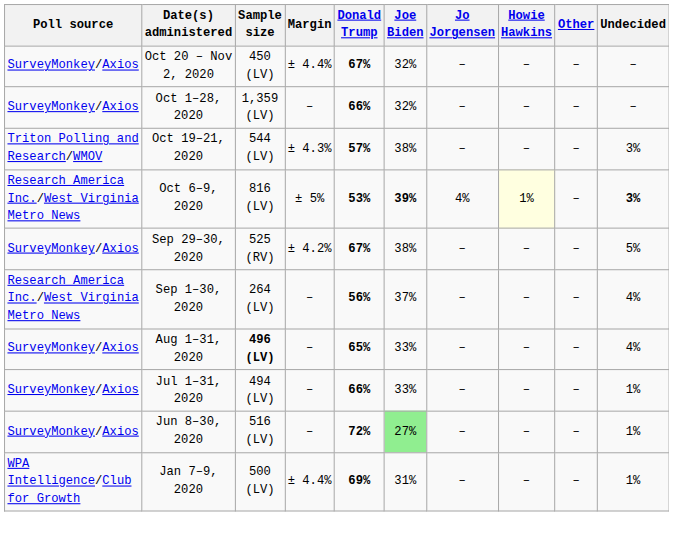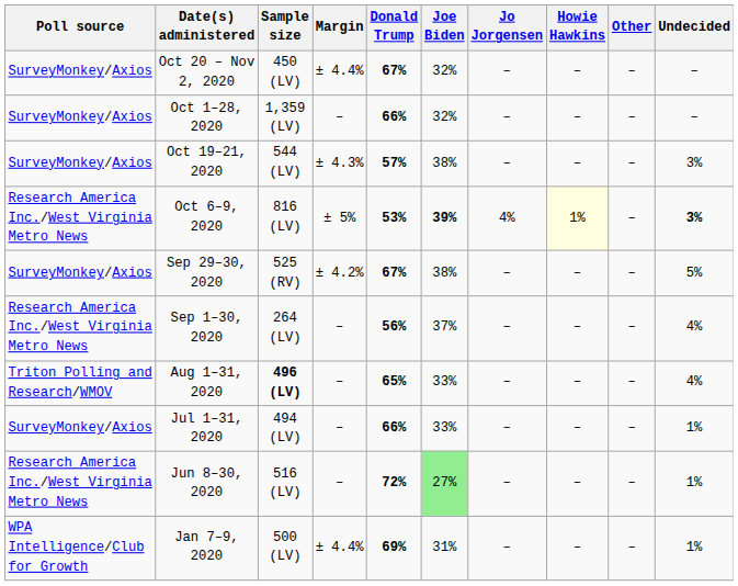 <table class="wikitable sortable" style="text-align:center;font-size:90%;line-height:17px">
 <tr>
 <th>Poll source</th>
 <th>Date(s)<br>administered</th>
 <th>Sample<br>size</th>
 <th>Margin<br></th>
 <th class="unsortable"><a href='#'>Donald<br>Trump</a><br></th>
 <th class="unsortable"><a href='#'>Joe<br>Biden</a><br></th>
 <th class="unsortable"><a href='#'>Jo<br>Jorgensen</a><br></th>
 <th class="unsortable"><a href='#'>Howie<br>Hawkins</a><br></th>
 <th class="unsortable"><a href='#'>Other</a></th>
 <th class="unsortable">Undecided</th>
 </tr>
 <tr>
 <td style="text-align:left;"><a href='#'>SurveyMonkey</a>/<a href='#'>Axios</a></td>
 <td>Oct 20 – Nov 2, 2020</td>
 <td>450 (LV)</td>
 <td>± 4.4%</td>
 <td><strong>67%</strong></td>
 <td>32%</td>
 <td>–</td>
 <td>–</td>
 <td>–</td>
 <td>–</td>
 </tr>
 <tr>
 <td style="text-align:left;"><a href='#'>SurveyMonkey</a>/<a href='#'>Axios</a></td>
 <td>Oct 1–28, 2020</td>
 <td>1,359 (LV)</td>
 <td>–</td>
 <td><strong>66%</strong></td>
 <td>32%</td>
 <td>–</td>
 <td>–</td>
 <td>–</td>
 <td>–</td>
 </tr>
 <tr>
-<td style="text-align:left;"><a href='#'>Triton Polling and Research</a>/<a href='#'>WMOV</a></td>
+<td style="text-align:left;"><a href='#'>SurveyMonkey</a>/<a href='#'>Axios</a></td>
 <td>Oct 19–21, 2020</td>
 <td>544 (LV)</td>
 <td>± 4.3%</td>
 <td><strong>57%</strong></td>
 <td>38%</td>
 <td>–</td>
 <td>–</td>
 <td>–</td>
 <td>3%</td>
 </tr>
 <tr>
 <td style="text-align:left;"><a href='#'>Research America Inc.</a>/<a href='#'>West Virginia Metro News</a></td>
 <td>Oct 6–9, 2020</td>
 <td>816 (LV)</td>
 <td>± 5%</td>
 <td><strong>53%</strong></td>
 <td><strong>39%</strong></td>
 <td>4%</td>
 <td style="background: lightyellow;">1%</td>
 <td>–</td>
 <td><strong>3%</strong></td>
 </tr>
 <tr>
 <td style="text-align:left;"><a href='#'>SurveyMonkey</a>/<a href='#'>Axios</a></td>
 <td>Sep 29–30, 2020</td>
 <td>525 (RV)</td>
 <td>± 4.2%</td>
 <td><strong>67%</strong></td>
 <td>38%</td>
 <td>–</td>
 <td>–</td>
 <td>–</td>
 <td>5%</td>
 </tr>
 <tr>
 <td style="text-align:left;"><a href='#'>Research America Inc.</a>/<a href='#'>West Virginia Metro News</a></td>
 <td>Sep 1–30, 2020</td>
 <td>264 (LV)</td>
 <td>–</td>
 <td><strong>56%</strong></td>
 <td>37%</td>
 <td>–</td>
 <td>–</td>
 <td>–</td>
 <td>4%</td>
 </tr>
 <tr>
-<td style="text-align:left;"><a href='#'>SurveyMonkey</a>/<a href='#'>Axios</a></td>
+<td style="text-align:left;"><a href='#'>Triton Polling and Research</a>/<a href='#'>WMOV</a></td>
 <td>Aug 1–31, 2020</td>
 <td><strong>496 (LV)</strong></td>
 <td>–</td>
 <td><strong>65%</strong></td>
 <td>33%</td>
 <td>–</td>
 <td>–</td>
 <td>–</td>
 <td>4%</td>
 </tr>
 <tr>
 <td style="text-align:left;"><a href='#'>SurveyMonkey</a>/<a href='#'>Axios</a></td>
 <td>Jul 1–31, 2020</td>
 <td>494 (LV)</td>
 <td>–</td>
 <td><strong>66%</strong></td>
 <td>33%</td>
 <td>–</td>
 <td>–</td>
 <td>–</td>
 <td>1%</td>
 </tr>
 <tr>
-<td style="text-align:left;"><a href='#'>SurveyMonkey</a>/<a href='#'>Axios</a></td>
+<td style="text-align:left;"><a href='#'>Research America Inc.</a>/<a href='#'>West Virginia Metro News</a></td>
 <td>Jun 8–30, 2020</td>
 <td>516 (LV)</td>
 <td>–</td>
 <td><strong>72%</strong></td>
 <td style="background: lightgreen;">27%</td>
 <td>–</td>
 <td>–</td>
 <td>–</td>
 <td>1%</td>
 </tr>
 <tr>
 <td style="text-align:left;"><a href='#'>WPA Intelligence</a>/<a href='#'>Club for Growth</a></td>
 <td>Jan 7–9, 2020</td>
 <td>500 (LV)</td>
 <td>± 4.4%</td>
 <td><strong>69%</strong></td>
 <td>31%</td>
 <td>–</td>
 <td>–</td>
 <td>–</td>
 <td>1%</td>
 </tr>
 </table>
